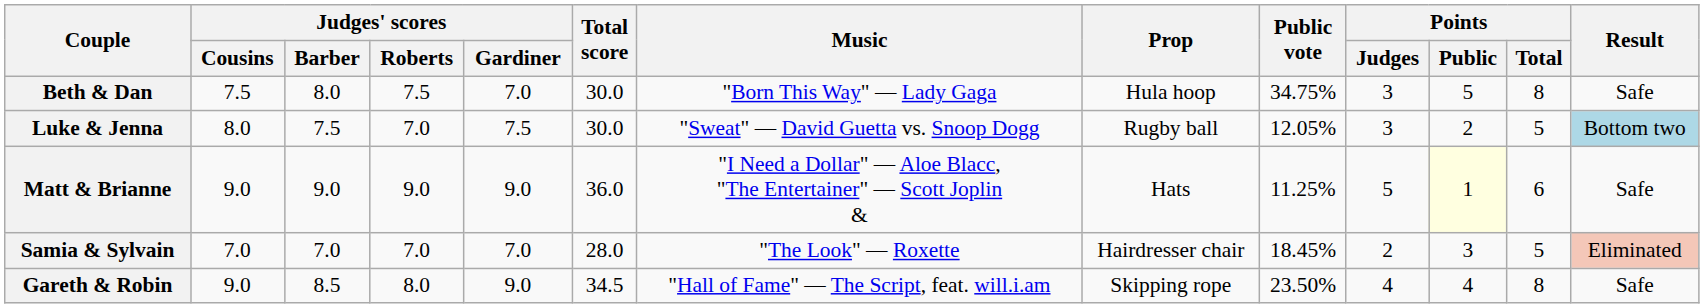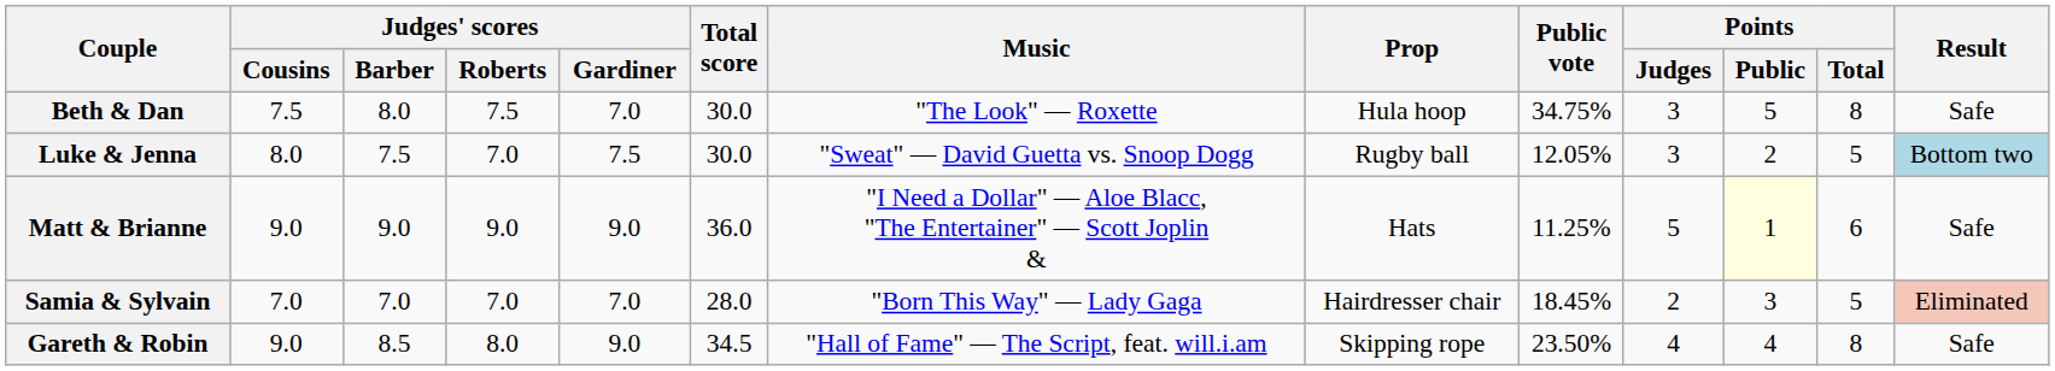 <table class="wikitable sortable" style="text-align:center; font-size:90%; width:90%">
 <tr>
 <th scope="col" rowspan=2>Couple</th>
 <th scope="col" colspan=4 class="unsortable">Judges' scores</th>
 <th scope="col" rowspan=2>Total<br>score</th>
 <th scope="col" rowspan=2 class="unsortable">Music</th>
 <th scope="col" rowspan=2 class="unsortable">Prop</th>
 <th scope="col" rowspan=2>Public<br>vote</th>
 <th scope="col" colspan=3 class="unsortable">Points</th>
 <th scope="col" rowspan=2 class="unsortable">Result</th>
 </tr>
 <tr>
 <th class="unsortable">Cousins</th>
 <th class="unsortable">Barber</th>
 <th class="unsortable">Roberts</th>
 <th class="unsortable">Gardiner</th>
 <th class="unsortable">Judges</th>
 <th class="unsortable">Public</th>
 <th>Total</th>
 </tr>
 <tr>
 <th scope="row">Beth & Dan</th>
 <td>7.5</td>
 <td>8.0</td>
 <td>7.5</td>
 <td>7.0</td>
 <td>30.0</td>
-<td>"<a href='#'>Born This Way</a>" — <a href='#'>Lady Gaga</a></td>
+<td>"<a href='#'>The Look</a>" — <a href='#'>Roxette</a></td>
 <td>Hula hoop</td>
 <td>34.75%</td>
 <td>3</td>
 <td>5</td>
 <td>8</td>
 <td>Safe</td>
 </tr>
 <tr>
 <th scope="row">Luke & Jenna</th>
 <td>8.0</td>
 <td>7.5</td>
 <td>7.0</td>
 <td>7.5</td>
 <td>30.0</td>
 <td>"<a href='#'>Sweat</a>" — <a href='#'>David Guetta</a> vs. <a href='#'>Snoop Dogg</a></td>
 <td>Rugby ball</td>
 <td>12.05%</td>
 <td>3</td>
 <td>2</td>
 <td>5</td>
 <td bgcolor="lightblue">Bottom two</td>
 </tr>
 <tr>
 <th scope="row">Matt & Brianne</th>
 <td>9.0</td>
 <td>9.0</td>
 <td>9.0</td>
 <td>9.0</td>
 <td>36.0</td>
 <td>"<a href='#'>I Need a Dollar</a>" — <a href='#'>Aloe Blacc</a>,<br>"<a href='#'>The Entertainer</a>"  — <a href='#'>Scott Joplin</a><br>& </td>
 <td>Hats</td>
 <td>11.25%</td>
 <td>5</td>
 <td style="background: lightyellow;">1</td>
 <td>6</td>
 <td>Safe</td>
 </tr>
 <tr>
 <th scope="row">Samia & Sylvain</th>
 <td>7.0</td>
 <td>7.0</td>
 <td>7.0</td>
 <td>7.0</td>
 <td>28.0</td>
-<td>"<a href='#'>The Look</a>" — <a href='#'>Roxette</a></td>
+<td>"<a href='#'>Born This Way</a>" — <a href='#'>Lady Gaga</a></td>
 <td>Hairdresser chair</td>
 <td>18.45%</td>
 <td>2</td>
 <td>3</td>
 <td>5</td>
 <td bgcolor="f4c7b8">Eliminated</td>
 </tr>
 <tr>
 <th scope="row">Gareth & Robin</th>
 <td>9.0</td>
 <td>8.5</td>
 <td>8.0</td>
 <td>9.0</td>
 <td>34.5</td>
 <td>"<a href='#'>Hall of Fame</a>" — <a href='#'>The Script</a>, feat. <a href='#'>will.i.am</a></td>
 <td>Skipping rope</td>
 <td>23.50%</td>
 <td>4</td>
 <td>4</td>
 <td>8</td>
 <td>Safe</td>
 </tr>
 </table>
